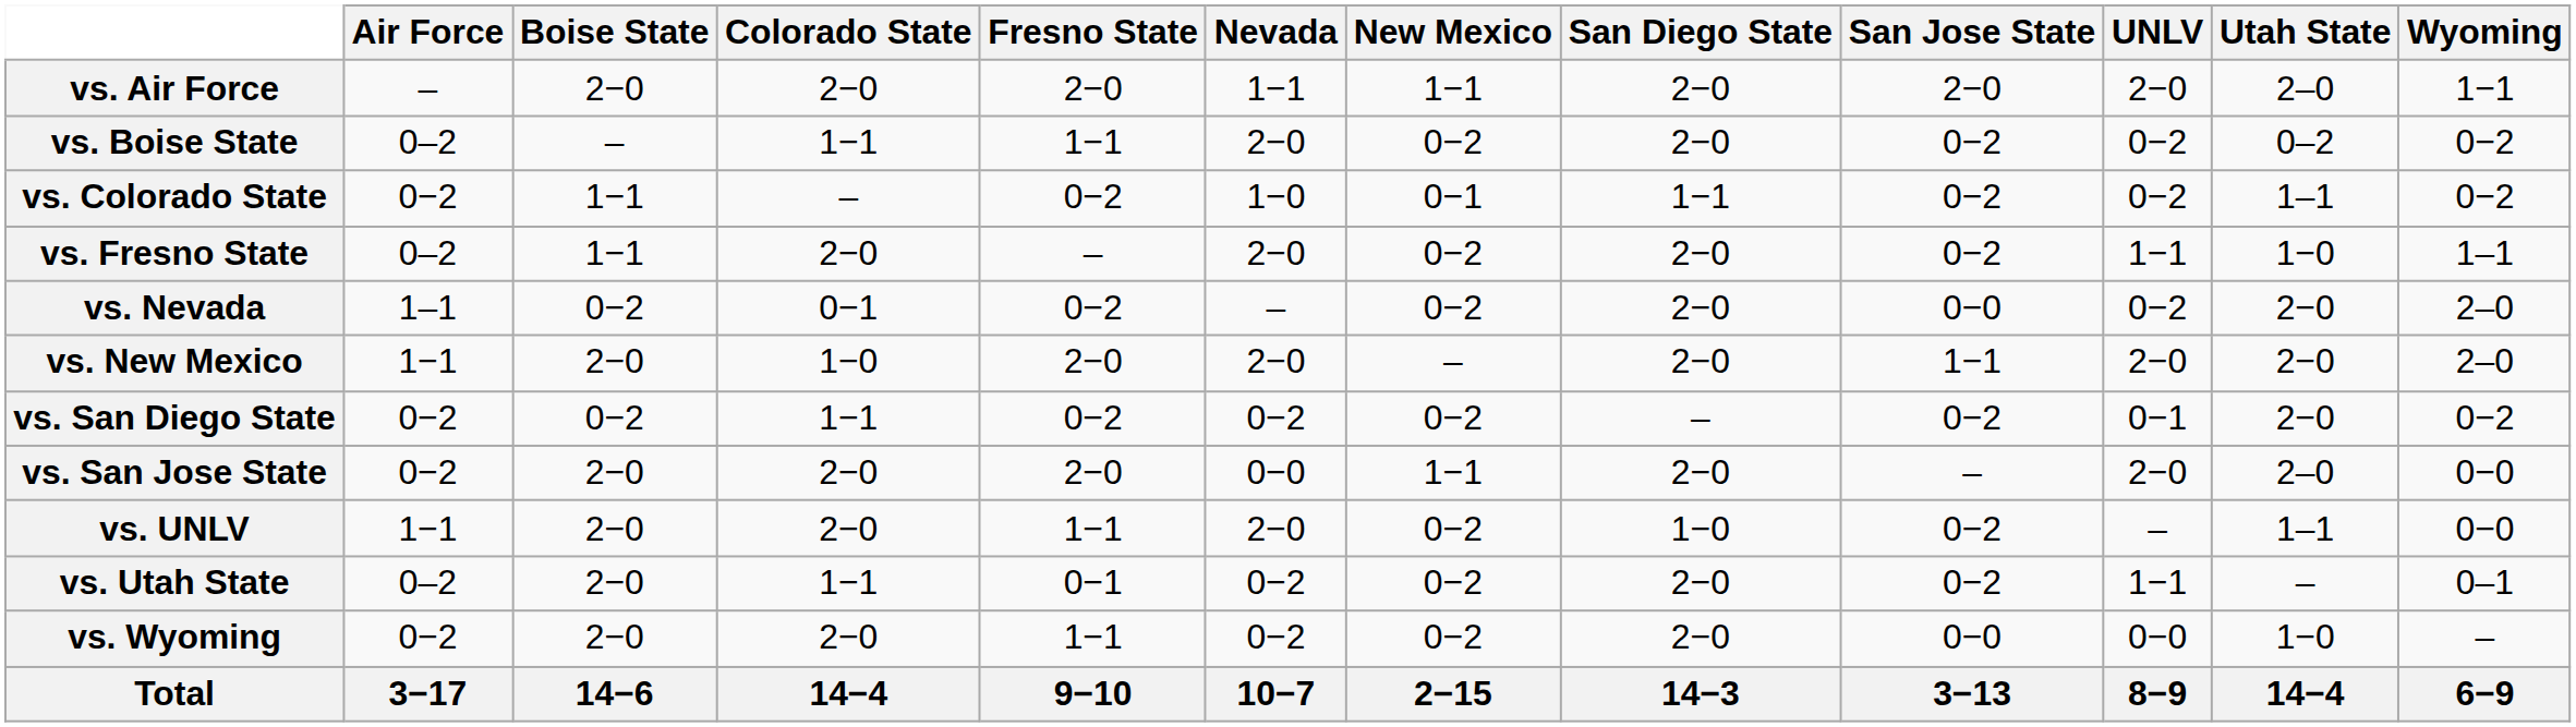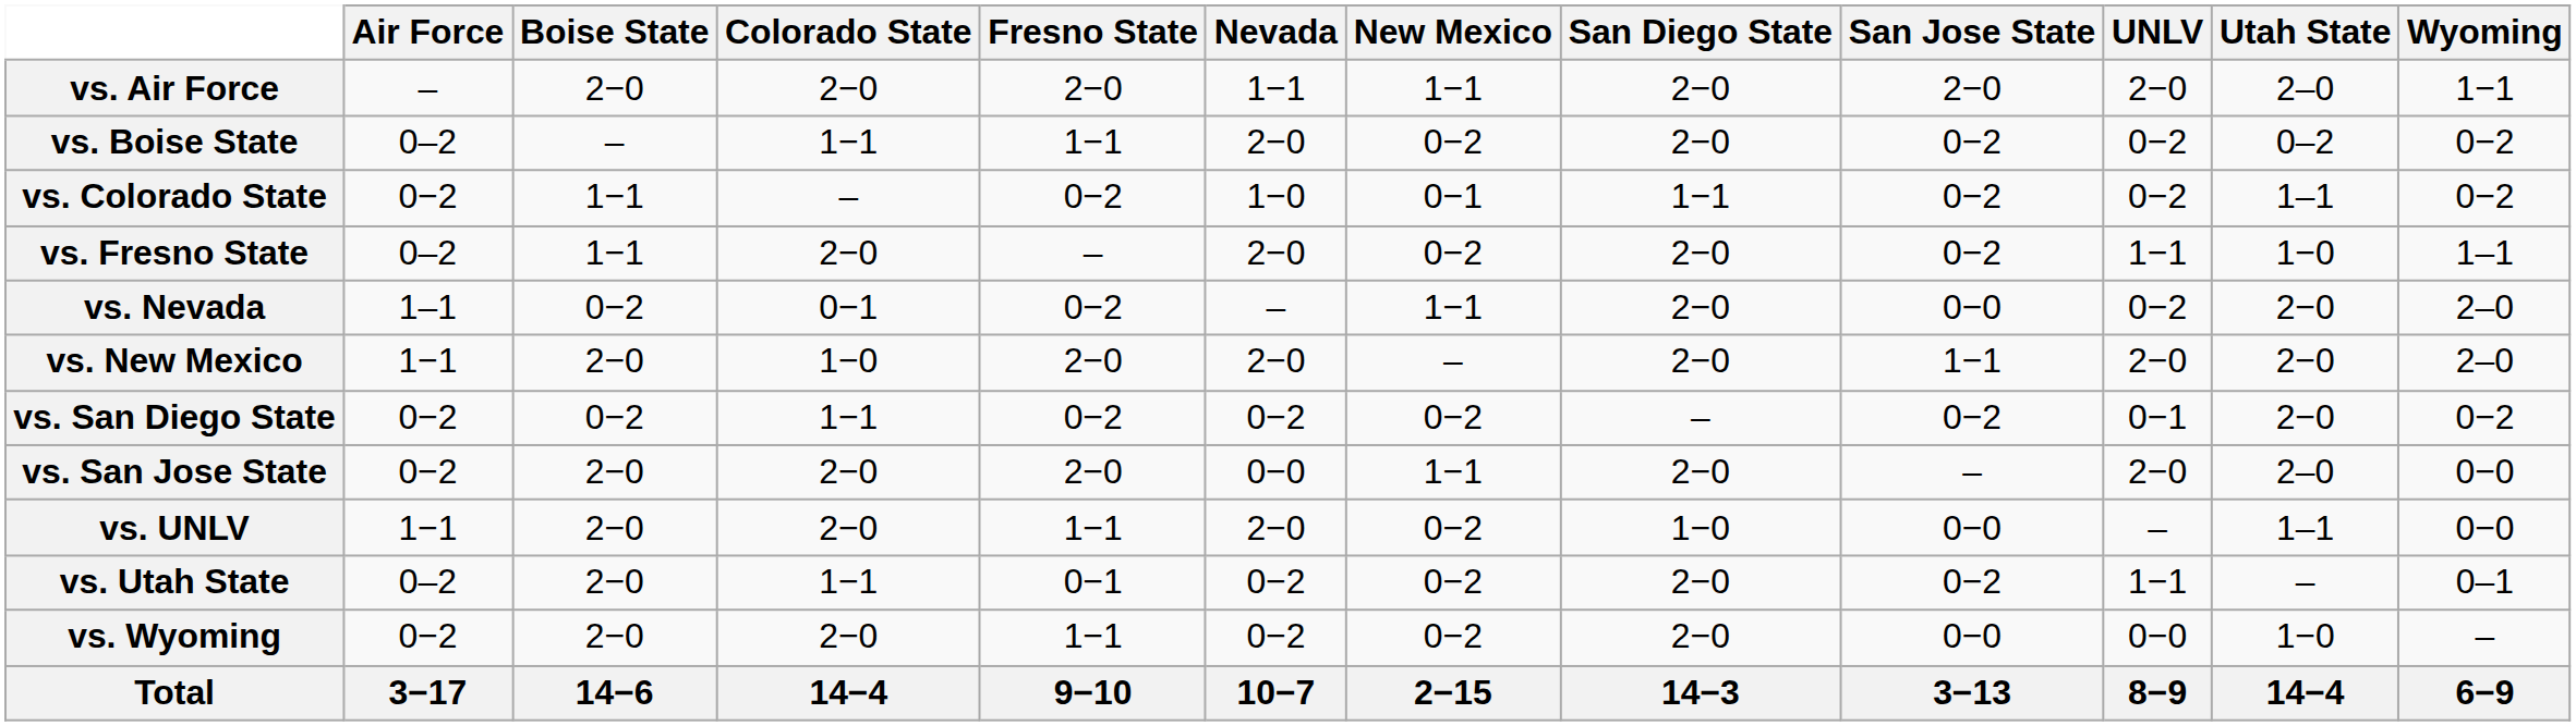 <table class="wikitable" style="white-space:nowrap;font-size:100%;">
 <tr>
 <th colspan="1" style="background:white; border-top-style:hidden; border-left-style:hidden;" width="75"> </th>
 <th style=>Air Force</th>
 <th style=>Boise State</th>
 <th style=>Colorado State</th>
 <th style=>Fresno State</th>
 <th style=>Nevada</th>
 <th style=>New Mexico</th>
 <th style=>San Diego State</th>
 <th style=>San Jose State</th>
 <th style=>UNLV</th>
 <th style=>Utah State</th>
 <th style=>Wyoming</th>
 </tr>
 <tr style="text-align:center;">
 <th>vs. Air Force</th>
 <td>–</td>
 <td>2−0</td>
 <td>2−0</td>
 <td>2−0</td>
 <td>1−1</td>
 <td>1−1</td>
 <td>2−0</td>
 <td>2−0</td>
 <td>2−0</td>
 <td>2–0</td>
 <td>1−1</td>
 </tr>
 <tr style="text-align:center;">
 <th>vs. Boise State</th>
 <td>0–2</td>
 <td>–</td>
 <td>1−1</td>
 <td>1−1</td>
 <td>2−0</td>
 <td>0−2</td>
 <td>2−0</td>
 <td>0−2</td>
 <td>0−2</td>
 <td>0–2</td>
 <td>0−2</td>
 </tr>
 <tr style="text-align:center;">
 <th>vs. Colorado State</th>
 <td>0−2</td>
 <td>1−1</td>
 <td>–</td>
 <td>0−2</td>
 <td>1−0</td>
 <td>0−1</td>
 <td>1−1</td>
 <td>0−2</td>
 <td>0−2</td>
 <td>1–1</td>
 <td>0−2</td>
 </tr>
 <tr style="text-align:center;">
 <th>vs. Fresno State</th>
 <td>0–2</td>
 <td>1−1</td>
 <td>2−0</td>
 <td>–</td>
 <td>2−0</td>
 <td>0−2</td>
 <td>2−0</td>
 <td>0−2</td>
 <td>1−1</td>
 <td>1−0</td>
 <td>1–1</td>
 </tr>
 <tr style="text-align:center;">
 <th>vs. Nevada</th>
 <td>1–1</td>
 <td>0−2</td>
 <td>0−1</td>
 <td>0−2</td>
 <td>–</td>
-<td>0−2</td>
+<td>1−1</td>
 <td>2−0</td>
 <td>0−0</td>
 <td>0−2</td>
 <td>2−0</td>
 <td>2–0</td>
 </tr>
 <tr style="text-align:center;">
 <th>vs. New Mexico</th>
 <td>1−1</td>
 <td>2−0</td>
 <td>1−0</td>
 <td>2−0</td>
 <td>2−0</td>
 <td>–</td>
 <td>2−0</td>
 <td>1−1</td>
 <td>2−0</td>
 <td>2−0</td>
 <td>2–0</td>
 </tr>
 <tr style="text-align:center;">
 <th>vs. San Diego State</th>
 <td>0−2</td>
 <td>0−2</td>
 <td>1−1</td>
 <td>0−2</td>
 <td>0−2</td>
 <td>0−2</td>
 <td>–</td>
 <td>0−2</td>
 <td>0−1</td>
 <td>2−0</td>
 <td>0−2</td>
 </tr>
 <tr style="text-align:center;">
 <th>vs. San Jose State</th>
 <td>0−2</td>
 <td>2−0</td>
 <td>2−0</td>
 <td>2−0</td>
 <td>0−0</td>
 <td>1−1</td>
 <td>2−0</td>
 <td>–</td>
 <td>2−0</td>
 <td>2–0</td>
 <td>0−0</td>
 </tr>
 <tr style="text-align:center;">
 <th>vs. UNLV</th>
 <td>1−1</td>
 <td>2−0</td>
 <td>2−0</td>
 <td>1−1</td>
 <td>2−0</td>
 <td>0−2</td>
 <td>1−0</td>
-<td>0−2</td>
+<td>0−0</td>
 <td>–</td>
 <td>1–1</td>
 <td>0−0</td>
 </tr>
 <tr style="text-align:center;">
 <th>vs. Utah State</th>
 <td>0–2</td>
 <td>2−0</td>
 <td>1−1</td>
 <td>0−1</td>
 <td>0−2</td>
 <td>0−2</td>
 <td>2−0</td>
 <td>0−2</td>
 <td>1−1</td>
 <td>–</td>
 <td>0–1</td>
 </tr>
 <tr style="text-align:center;">
 <th>vs. Wyoming</th>
 <td>0−2</td>
 <td>2−0</td>
 <td>2−0</td>
 <td>1−1</td>
 <td>0−2</td>
 <td>0−2</td>
 <td>2−0</td>
 <td>0−0</td>
 <td>0−0</td>
 <td>1−0</td>
 <td>–</td>
 </tr>
 <tr style="text-align:center;">
 <th>Total</th>
 <th>3−17</th>
 <th>14−6</th>
 <th>14−4</th>
 <th>9−10</th>
 <th>10−7</th>
 <th>2−15</th>
 <th>14−3</th>
 <th>3−13</th>
 <th>8−9</th>
 <th>14−4</th>
 <th>6−9</th>
 </tr>
 </table>
